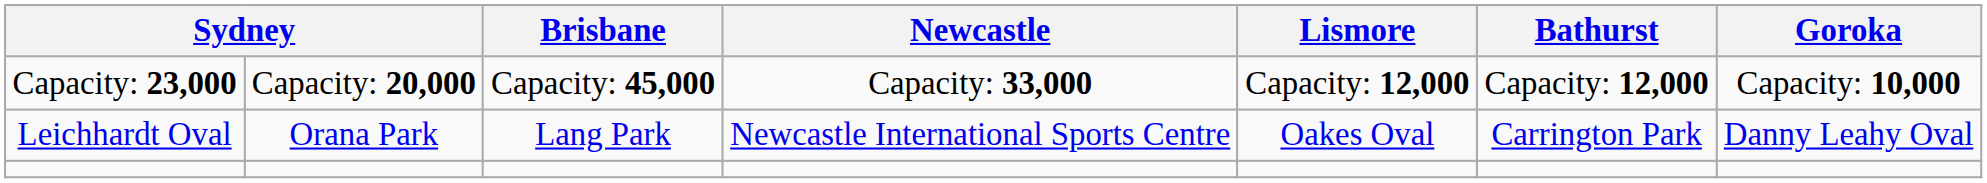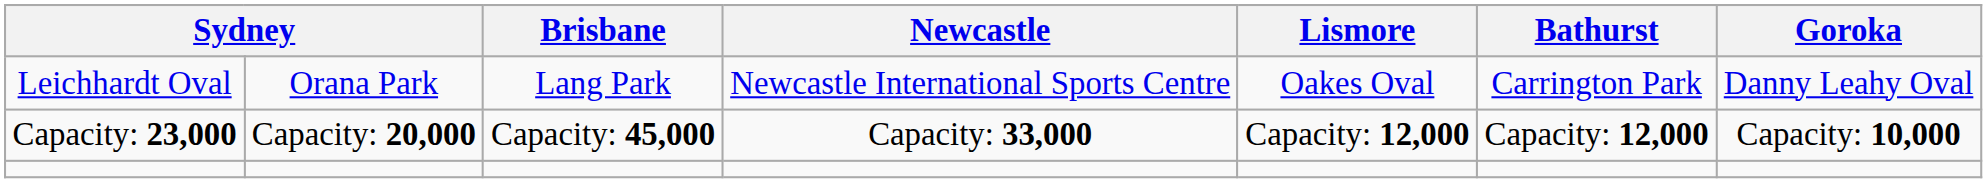 <table class="wikitable" style="text-align:center">
 <tr>
 <th colspan=2><a href='#'>Sydney</a></th>
 <th><a href='#'>Brisbane</a></th>
 <th><a href='#'>Newcastle</a></th>
 <th><a href='#'>Lismore</a></th>
 <th><a href='#'>Bathurst</a></th>
 <th><a href='#'>Goroka</a></th>
+</tr>
+<tr>
+<td><a href='#'>Leichhardt Oval</a></td>
+<td><a href='#'>Orana Park</a></td>
+<td><a href='#'>Lang Park</a></td>
+<td><a href='#'>Newcastle International Sports Centre</a></td>
+<td><a href='#'>Oakes Oval</a></td>
+<td><a href='#'>Carrington Park</a></td>
+<td><a href='#'>Danny Leahy Oval</a></td>
 </tr>
 <tr>
 <td>Capacity: <strong>23,000</strong></td>
 <td>Capacity: <strong>20,000</strong></td>
 <td>Capacity: <strong>45,000</strong></td>
 <td>Capacity: <strong>33,000</strong></td>
 <td>Capacity: <strong>12,000</strong></td>
 <td>Capacity: <strong>12,000</strong></td>
 <td>Capacity: <strong>10,000</strong></td>
 </tr>
 <tr>
-<td><a href='#'>Leichhardt Oval</a></td>
-<td><a href='#'>Orana Park</a></td>
-<td><a href='#'>Lang Park</a></td>
-<td><a href='#'>Newcastle International Sports Centre</a></td>
-<td><a href='#'>Oakes Oval</a></td>
-<td><a href='#'>Carrington Park</a></td>
-<td><a href='#'>Danny Leahy Oval</a></td>
-</tr>
-<tr>
 <td></td>
 <td></td>
 <td></td>
 <td></td>
 <td></td>
 <td></td>
 <td></td>
 </tr>
 </table>
